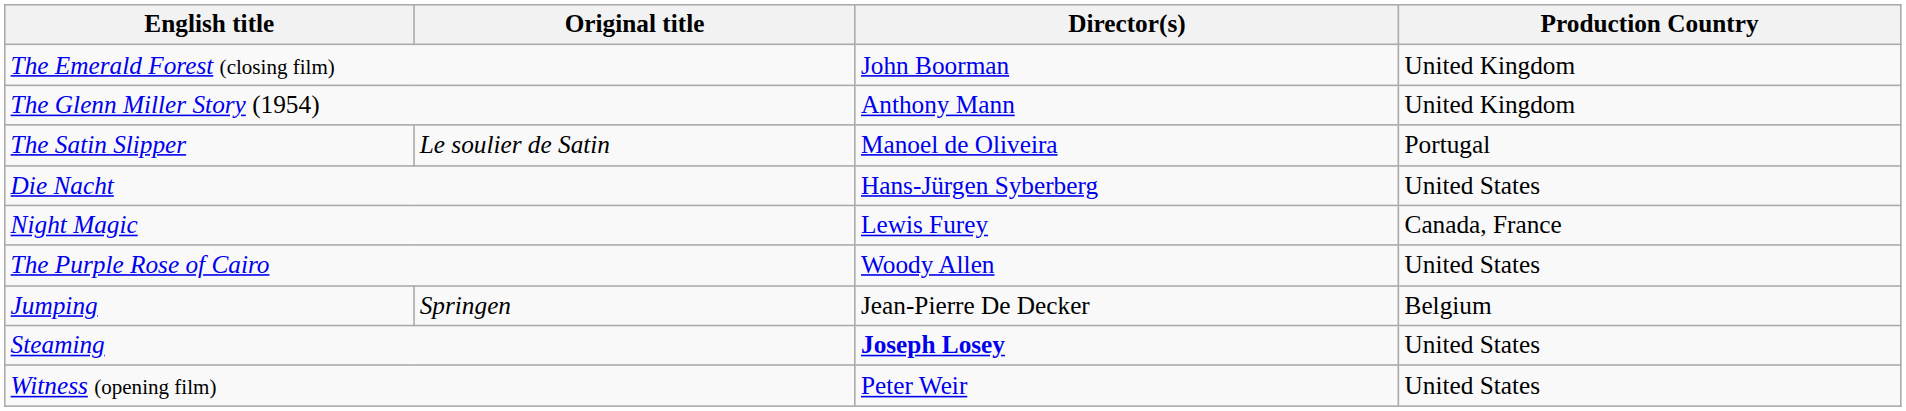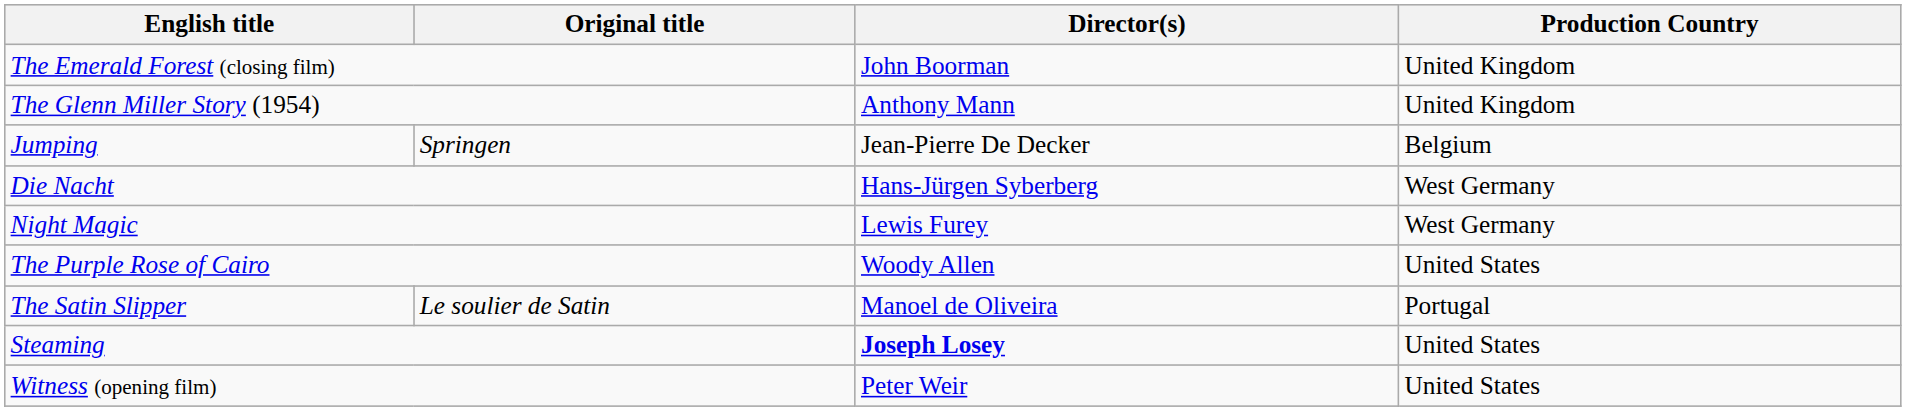 <table class="wikitable" width="95%" cellpadding="5">
 <tr>
 <th>English title</th>
 <th>Original title</th>
 <th>Director(s)</th>
 <th>Production Country</th>
 </tr>
 <tr>
 <td colspan="2"><em><a href='#'>The Emerald Forest</a></em> <small>(closing film)</small></td>
 <td><a href='#'>John Boorman</a></td>
 <td>United Kingdom</td>
 </tr>
 <tr>
 <td colspan="2"><em><a href='#'>The Glenn Miller Story</a></em> (1954)</td>
 <td><a href='#'>Anthony Mann</a></td>
 <td>United Kingdom</td>
 </tr>
 <tr>
-<td><em><a href='#'>The Satin Slipper</a></em></td>
-<td><em>Le soulier de Satin</em></td>
-<td><a href='#'>Manoel de Oliveira</a></td>
-<td>Portugal</td>
+<td><em><a href='#'>Jumping</a></em></td>
+<td><em>Springen</em></td>
+<td>Jean-Pierre De Decker</td>
+<td>Belgium</td>
 </tr>
 <tr>
 <td colspan="2"><em><a href='#'>Die Nacht</a></em></td>
 <td><a href='#'>Hans-Jürgen Syberberg</a></td>
-<td>United States</td>
+<td>West Germany</td>
 </tr>
 <tr>
 <td colspan="2"><em><a href='#'>Night Magic</a></em></td>
 <td><a href='#'>Lewis Furey</a></td>
-<td>Canada, France</td>
+<td>West Germany</td>
 </tr>
 <tr>
 <td colspan="2"><em><a href='#'>The Purple Rose of Cairo</a></em></td>
 <td><a href='#'>Woody Allen</a></td>
 <td>United States</td>
 </tr>
 <tr>
-<td><em><a href='#'>Jumping</a></em></td>
-<td><em>Springen</em></td>
-<td>Jean-Pierre De Decker</td>
-<td>Belgium</td>
+<td><em><a href='#'>The Satin Slipper</a></em></td>
+<td><em>Le soulier de Satin</em></td>
+<td><a href='#'>Manoel de Oliveira</a></td>
+<td>Portugal</td>
 </tr>
 <tr>
 <td colspan="2"><a href='#'><em>Steaming</em></a></td>
 <td><strong><a href='#'>Joseph Losey</a></strong></td>
 <td>United States</td>
 </tr>
 <tr>
 <td colspan="2"><em><a href='#'>Witness</a></em> <small>(opening film)</small></td>
 <td><a href='#'>Peter Weir</a></td>
 <td>United States</td>
 </tr>
 </table>
